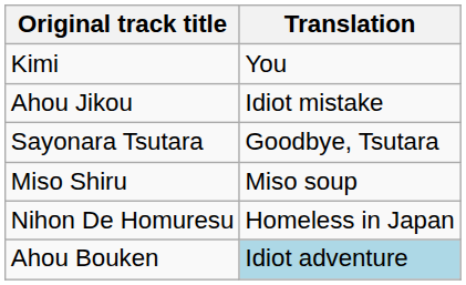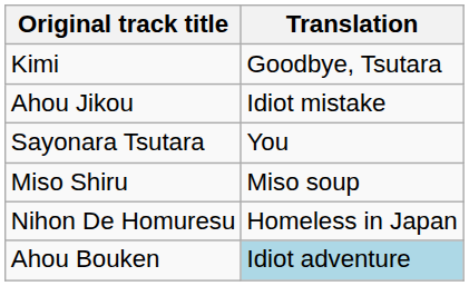 <table class="wikitable">
 <tr>
 <th>Original track title</th>
 <th>Translation</th>
 </tr>
 <tr>
 <td>Kimi</td>
-<td>You</td>
+<td>Goodbye, Tsutara</td>
 </tr>
 <tr>
 <td>Ahou Jikou</td>
 <td>Idiot mistake</td>
 </tr>
 <tr>
 <td>Sayonara Tsutara</td>
-<td>Goodbye, Tsutara</td>
+<td>You</td>
 </tr>
 <tr>
 <td>Miso Shiru</td>
 <td>Miso soup</td>
 </tr>
 <tr>
 <td>Nihon De Homuresu</td>
 <td>Homeless in Japan</td>
 </tr>
 <tr>
 <td>Ahou Bouken</td>
 <td style="background: lightblue;">Idiot adventure</td>
 </tr>
 </table>
